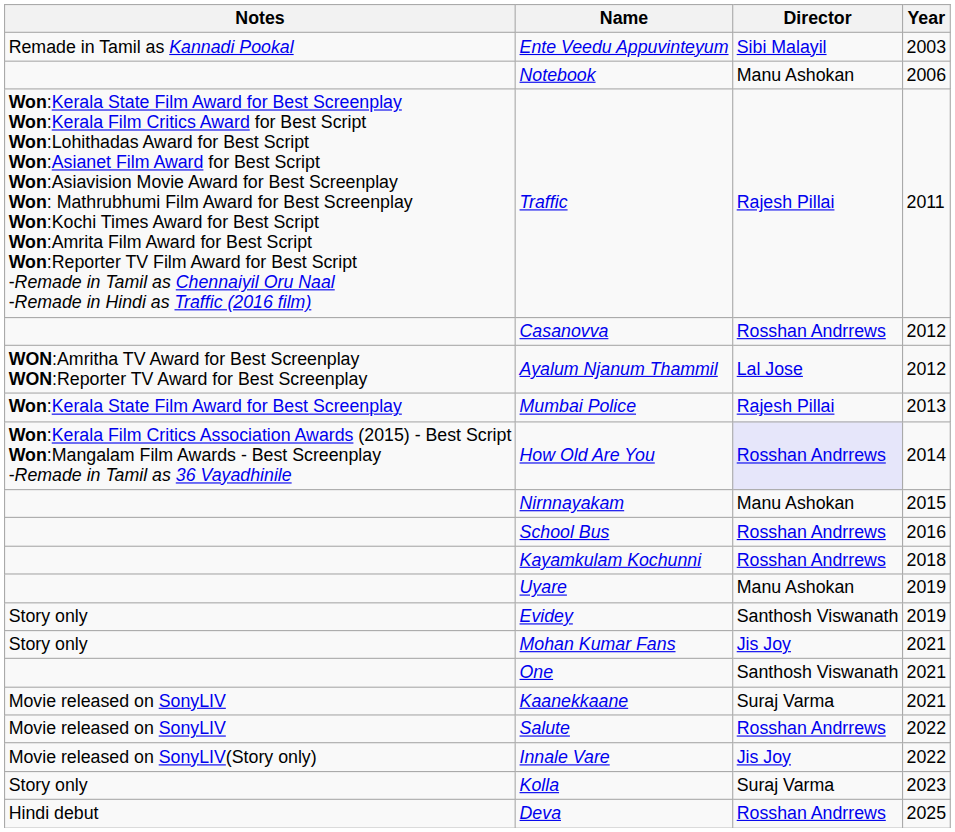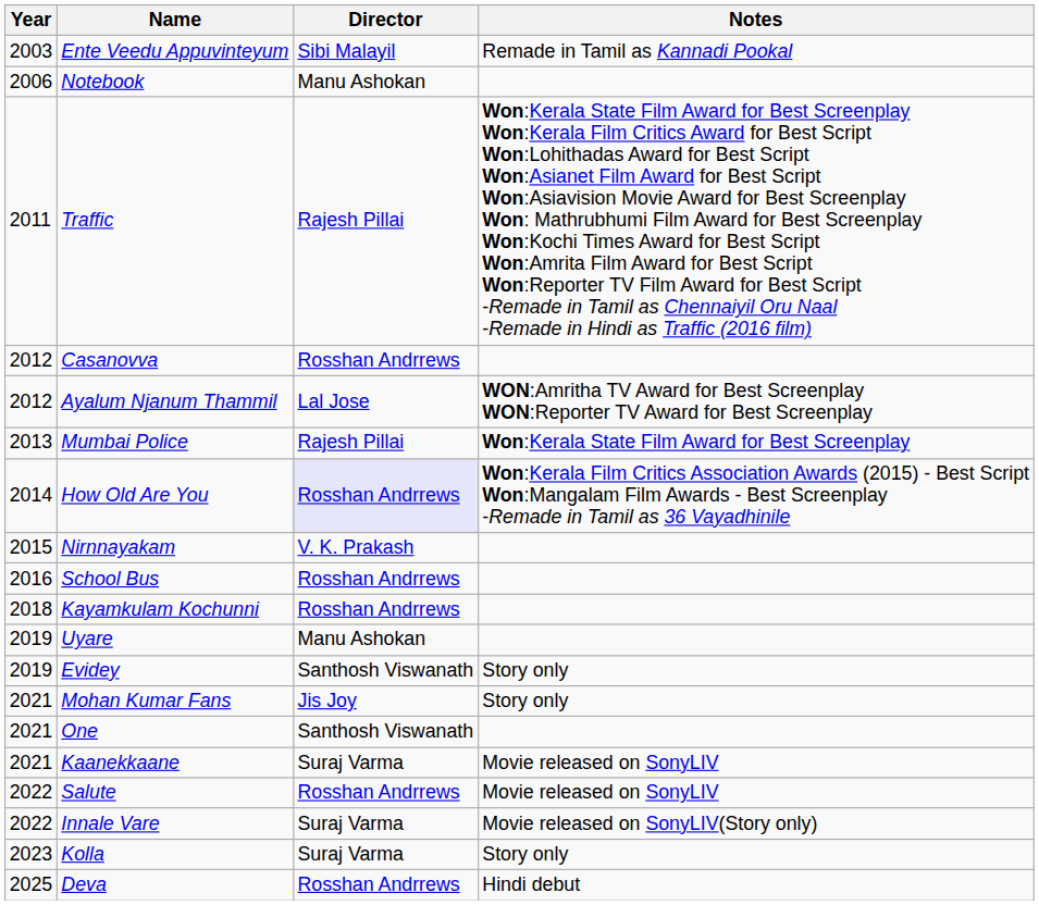 <table class="wikitable" border="1">
 <tr>
-<th>Notes</th>
+<th>Year</th>
 <th>Name</th>
 <th>Director</th>
-<th>Year</th>
+<th>Notes</th>
 </tr>
 <tr>
-<td>Remade in Tamil as <em><a href='#'>Kannadi Pookal</a></em></td>
+<td>2003</td>
 <td><em><a href='#'>Ente Veedu Appuvinteyum</a></em></td>
 <td><a href='#'>Sibi Malayil</a></td>
-<td>2003</td>
+<td>Remade in Tamil as <em><a href='#'>Kannadi Pookal</a></em></td>
 </tr>
 <tr>
-<td></td>
+<td>2006</td>
 <td><em><a href='#'>Notebook</a></em></td>
 <td>Manu Ashokan</td>
-<td>2006</td>
+<td></td>
 </tr>
 <tr>
-<td><strong>Won</strong>:<a href='#'>Kerala State Film Award for Best Screenplay</a><br><strong>Won</strong>:<a href='#'>Kerala Film Critics Award</a> for Best Script<br><strong>Won</strong>:Lohithadas Award for Best Script<br><strong>Won</strong>:<a href='#'>Asianet Film Award</a> for Best Script<br><strong>Won</strong>:Asiavision Movie Award for Best Screenplay<br> <strong>Won</strong>: Mathrubhumi Film Award for Best Screenplay<br> <strong>Won</strong>:Kochi Times Award for Best Script<br><strong>Won</strong>:Amrita Film Award for Best Script<br> <strong>Won</strong>:Reporter TV Film Award for Best Script<br>-<em>Remade in Tamil as <a href='#'>Chennaiyil Oru Naal</a></em> <br>-<em>Remade in Hindi as <a href='#'>Traffic (2016 film)</a></em></td>
+<td>2011</td>
 <td><em><a href='#'>Traffic</a></em></td>
 <td><a href='#'>Rajesh Pillai</a></td>
-<td>2011</td>
+<td><strong>Won</strong>:<a href='#'>Kerala State Film Award for Best Screenplay</a><br><strong>Won</strong>:<a href='#'>Kerala Film Critics Award</a> for Best Script<br><strong>Won</strong>:Lohithadas Award for Best Script<br><strong>Won</strong>:<a href='#'>Asianet Film Award</a> for Best Script<br><strong>Won</strong>:Asiavision Movie Award for Best Screenplay<br> <strong>Won</strong>: Mathrubhumi Film Award for Best Screenplay<br> <strong>Won</strong>:Kochi Times Award for Best Script<br><strong>Won</strong>:Amrita Film Award for Best Script<br> <strong>Won</strong>:Reporter TV Film Award for Best Script<br>-<em>Remade in Tamil as <a href='#'>Chennaiyil Oru Naal</a></em> <br>-<em>Remade in Hindi as <a href='#'>Traffic (2016 film)</a></em></td>
 </tr>
 <tr>
-<td></td>
+<td>2012</td>
 <td><em><a href='#'>Casanovva</a></em></td>
 <td><a href='#'>Rosshan Andrrews</a></td>
-<td>2012</td>
+<td></td>
 </tr>
 <tr>
-<td><strong>WON</strong>:Amritha TV Award for Best Screenplay<br><strong>WON</strong>:Reporter TV Award for Best Screenplay</td>
+<td>2012</td>
 <td><em><a href='#'>Ayalum Njanum Thammil</a></em></td>
 <td><a href='#'>Lal Jose</a></td>
-<td>2012</td>
+<td><strong>WON</strong>:Amritha TV Award for Best Screenplay<br><strong>WON</strong>:Reporter TV Award for Best Screenplay</td>
 </tr>
 <tr>
-<td><strong>Won</strong>:<a href='#'>Kerala State Film Award for Best Screenplay</a></td>
+<td>2013</td>
 <td><em><a href='#'>Mumbai Police</a></em></td>
 <td><a href='#'>Rajesh Pillai</a></td>
-<td>2013</td>
+<td><strong>Won</strong>:<a href='#'>Kerala State Film Award for Best Screenplay</a></td>
 </tr>
 <tr>
-<td><strong>Won</strong>:<a href='#'>Kerala Film Critics Association Awards</a> (2015) - Best Script<br><strong>Won</strong>:Mangalam Film Awards - Best Screenplay<br>-<em>Remade in Tamil as <a href='#'>36 Vayadhinile</a></em></td>
+<td>2014</td>
 <td><em><a href='#'>How Old Are You</a></em></td>
 <td style="background: lavender;"><a href='#'>Rosshan Andrrews</a></td>
-<td>2014</td>
+<td><strong>Won</strong>:<a href='#'>Kerala Film Critics Association Awards</a> (2015) - Best Script<br><strong>Won</strong>:Mangalam Film Awards - Best Screenplay<br>-<em>Remade in Tamil as <a href='#'>36 Vayadhinile</a></em></td>
 </tr>
 <tr>
+<td>2015</td>
+<td><em><a href='#'>Nirnnayakam</a></em></td>
+<td><a href='#'>V. K. Prakash</a></td>
 <td></td>
-<td><em><a href='#'>Nirnnayakam</a></em></td>
-<td>Manu Ashokan</td>
-<td>2015</td>
 </tr>
 <tr>
-<td></td>
+<td>2016</td>
 <td><em><a href='#'>School Bus</a></em></td>
 <td><a href='#'>Rosshan Andrrews</a></td>
-<td>2016</td>
+<td></td>
 </tr>
 <tr>
-<td></td>
+<td>2018</td>
 <td><em><a href='#'>Kayamkulam Kochunni</a></em></td>
 <td><a href='#'>Rosshan Andrrews</a></td>
-<td>2018</td>
+<td></td>
 </tr>
 <tr>
-<td></td>
+<td>2019</td>
 <td><em><a href='#'>Uyare</a></em></td>
 <td>Manu Ashokan</td>
-<td>2019</td>
+<td></td>
 </tr>
 <tr>
-<td>Story only</td>
+<td>2019</td>
 <td><em><a href='#'>Evidey</a></em></td>
 <td>Santhosh Viswanath</td>
-<td>2019</td>
+<td>Story only</td>
 </tr>
 <tr>
-<td>Story only</td>
+<td>2021</td>
 <td><em><a href='#'>Mohan Kumar Fans</a></em></td>
 <td><a href='#'>Jis Joy</a></td>
-<td>2021</td>
+<td>Story only</td>
 </tr>
 <tr>
-<td></td>
+<td>2021</td>
 <td><em><a href='#'>One</a></em></td>
 <td>Santhosh Viswanath</td>
-<td>2021</td>
+<td></td>
 </tr>
 <tr>
-<td>Movie released on  <a href='#'>SonyLIV</a></td>
+<td>2021</td>
 <td><em><a href='#'>Kaanekkaane</a></em></td>
 <td>Suraj Varma</td>
-<td>2021</td>
+<td>Movie released on  <a href='#'>SonyLIV</a></td>
 </tr>
 <tr>
-<td>Movie released on  <a href='#'>SonyLIV</a></td>
+<td>2022</td>
 <td><em><a href='#'>Salute</a></em></td>
 <td><a href='#'>Rosshan Andrrews</a></td>
-<td>2022</td>
+<td>Movie released on  <a href='#'>SonyLIV</a></td>
 </tr>
 <tr>
+<td>2022</td>
+<td><em><a href='#'>Innale Vare</a></em></td>
+<td>Suraj Varma</td>
 <td>Movie released on  <a href='#'>SonyLIV</a>(Story only)</td>
-<td><em><a href='#'>Innale Vare</a></em></td>
-<td><a href='#'>Jis Joy</a></td>
-<td>2022</td>
 </tr>
 <tr>
-<td>Story only</td>
+<td>2023</td>
 <td><em><a href='#'>Kolla</a></em></td>
 <td>Suraj Varma</td>
-<td>2023</td>
+<td>Story only</td>
 </tr>
 <tr>
-<td>Hindi debut</td>
+<td>2025</td>
 <td><em><a href='#'>Deva</a></em></td>
 <td><a href='#'>Rosshan Andrrews</a></td>
-<td>2025</td>
+<td>Hindi debut</td>
 </tr>
 </table>
